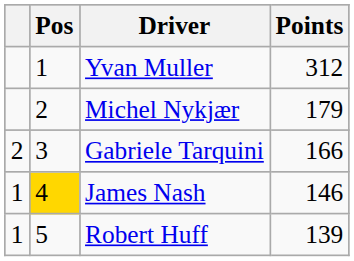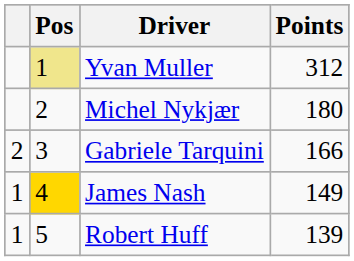 <table class="wikitable" style="font-size: 95%;">
 <tr>
 <th></th>
 <th>Pos</th>
 <th>Driver</th>
 <th>Points</th>
 </tr>
 <tr>
 <td align="left"></td>
-<td>1</td>
+<td style="background: khaki;">1</td>
 <td> <a href='#'>Yvan Muller</a></td>
 <td align="right">312</td>
 </tr>
 <tr>
 <td align="left"></td>
 <td>2</td>
 <td> <a href='#'>Michel Nykjær</a></td>
-<td align="right">179</td>
+<td align="right">180</td>
 </tr>
 <tr>
 <td align="left"> 2</td>
 <td>3</td>
 <td> <a href='#'>Gabriele Tarquini</a></td>
 <td align="right">166</td>
 </tr>
 <tr>
 <td align="left"> 1</td>
 <td style="background: gold;">4</td>
 <td> <a href='#'>James Nash</a></td>
-<td align="right">146</td>
+<td align="right">149</td>
 </tr>
 <tr>
 <td align="left"> 1</td>
 <td>5</td>
 <td> <a href='#'>Robert Huff</a></td>
 <td align="right">139</td>
 </tr>
 </table>
